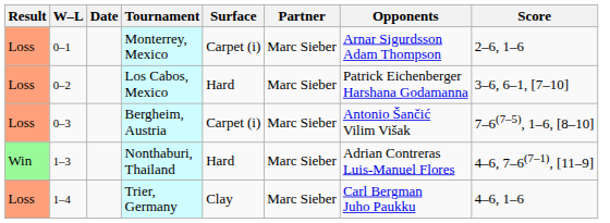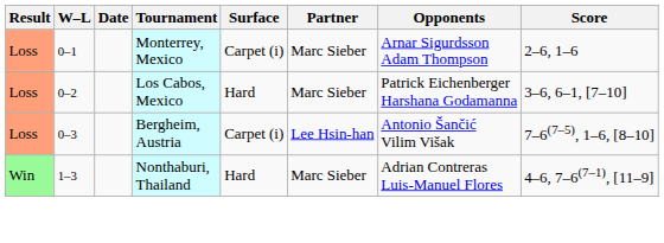 <table class="sortable wikitable nowrap">
 <tr>
 <th>Result</th>
 <th class="unsortable">W–L</th>
 <th>Date</th>
 <th>Tournament</th>
 <th>Surface</th>
 <th>Partner</th>
 <th>Opponents</th>
 <th class="unsortable">Score</th>
 </tr>
 <tr>
 <td bgcolor=FFA07A>Loss</td>
 <td><small>0–1</small></td>
 <td></td>
 <td bgcolor=cffcff>Monterrey, <br>Mexico</td>
 <td>Carpet (i)</td>
 <td> Marc Sieber</td>
 <td> <a href='#'>Arnar Sigurdsson</a><br> <a href='#'>Adam Thompson</a></td>
 <td>2–6, 1–6</td>
 </tr>
 <tr>
 <td bgcolor=FFA07A>Loss</td>
 <td><small>0–2</small></td>
 <td></td>
 <td bgcolor=cffcff>Los Cabos, <br>Mexico</td>
 <td>Hard</td>
 <td> Marc Sieber</td>
 <td> Patrick Eichenberger<br> <a href='#'>Harshana Godamanna</a></td>
 <td>3–6, 6–1, [7–10]</td>
 </tr>
 <tr>
 <td bgcolor=FFA07A>Loss</td>
 <td><small>0–3</small></td>
 <td></td>
 <td bgcolor=cffcff>Bergheim, <br>Austria</td>
 <td>Carpet (i)</td>
-<td> Marc Sieber</td>
+<td> <a href='#'>Lee Hsin-han</a></td>
 <td> <a href='#'>Antonio Šančić</a><br> Vilim Višak</td>
 <td>7–6<sup>(7–5)</sup>, 1–6, [8–10]</td>
 </tr>
 <tr>
 <td bgcolor=98fb98>Win</td>
 <td><small>1–3</small></td>
 <td></td>
 <td bgcolor=cffcff>Nonthaburi, <br>Thailand</td>
 <td>Hard</td>
 <td> Marc Sieber</td>
 <td> Adrian Contreras<br> <a href='#'>Luis-Manuel Flores</a></td>
 <td>4–6, 7–6<sup>(7–1)</sup>, [11–9]</td>
 </tr>
-<tr>
-<td bgcolor=FFA07A>Loss</td>
-<td><small>1–4</small></td>
-<td></td>
-<td bgcolor=cffcff>Trier, <br>Germany</td>
-<td>Clay</td>
-<td> Marc Sieber</td>
-<td> <a href='#'>Carl Bergman</a><br> <a href='#'>Juho Paukku</a></td>
-<td>4–6, 1–6</td>
-</tr>
 </table>
